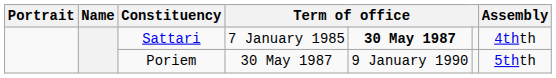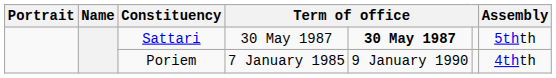 <table class="wikitable sortable" style="text-align:center">
 <tr>
 <th class="unsortable" scope="col">Portrait</th>
 <th scope="col" class="sortable">Name</th>
 <th scope="col">Constituency</th>
 <th colspan="3" scope="colgroup">Term of office</th>
 <th scope="col">Assembly</th>
 </tr>
 <tr align="center">
 <td rowspan="3"></td>
 <th scope="row" rowspan="3"></th>
 <td><a href='#'>Sattari</a></td>
+<td>30 May 1987</td>
+<td><strong>30 May 1987</strong></td>
+<td></td>
+<td><a href='#'>5th</a>th</td>
+</tr>
+<tr align="center">
+<td rowspan="2">Poriem</td>
 <td>7 January 1985</td>
-<td><strong>30 May 1987</strong></td>
+<td>9 January 1990</td>
 <td></td>
 <td><a href='#'>4th</a>th</td>
 </tr>
-<tr align="center">
-<td rowspan="2">Poriem</td>
-<td>30 May 1987</td>
-<td>9 January 1990</td>
-<td></td>
-<td><a href='#'>5th</a>th</td>
-</tr>
 </table>
